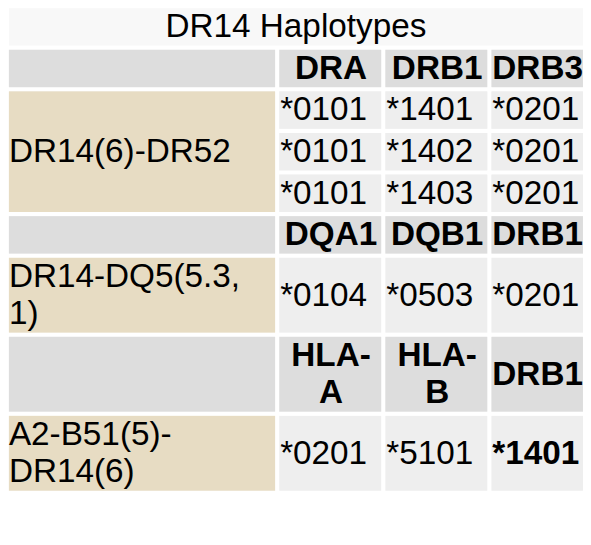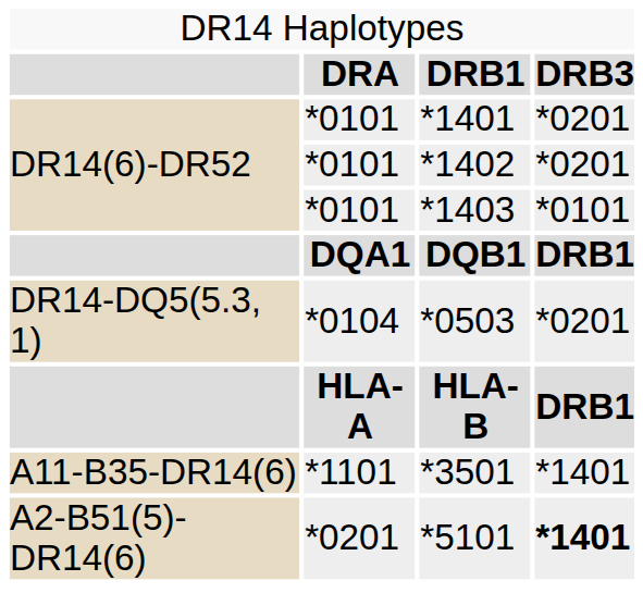 <table id="drugInfoBox" style="float: right; clear: right; margin: 0 0 0.5em 1em; background: #ffffff;" class="toccolours" border=0 cellpadding=0 align=left width="280px">
 <tr style="background:#f8f8f8">
 <td align="center" colspan="4"><div>DR14 Haplotypes</div></td>
 </tr>
 <tr style="background:#f8f8f8">
 <td bgcolor="#dddddd"></td>
 <th bgcolor="#dddddd">DRA</th>
 <th bgcolor="#dddddd">DRB1</th>
 <th bgcolor="#dddddd">DRB3</th>
 </tr>
 <tr style="background:#f8f8f8">
 <td rowspan = "3" bgcolor="#e7dcc3">DR14(6)-DR52</td>
 <td bgcolor="#eeeeee">*0101</td>
 <td bgcolor="#eeeeee">*1401</td>
 <td bgcolor="#eeeeee">*0201</td>
 </tr>
 <tr style="background:#f8f8f8">
 <td bgcolor="#eeeeee">*0101</td>
 <td bgcolor="#eeeeee">*1402</td>
 <td bgcolor="#eeeeee">*0201</td>
 </tr>
 <tr style="background:#f8f8f8">
 <td bgcolor="#eeeeee">*0101</td>
 <td bgcolor="#eeeeee">*1403</td>
-<td bgcolor="#eeeeee">*0201</td>
+<td bgcolor="#eeeeee">*0101</td>
 </tr>
 <tr style="background:#f8f8f8">
 <td bgcolor="#dddddd"></td>
 <th bgcolor="#dddddd">DQA1</th>
 <th bgcolor="#dddddd">DQB1</th>
 <th bgcolor="#dddddd">DRB1</th>
 </tr>
 <tr>
 <td bgcolor="#e7dcc3">DR14-DQ5(5.3, 1)</td>
 <td bgcolor="#eeeeee">*0104</td>
 <td bgcolor="#eeeeee">*0503</td>
 <td bgcolor="#eeeeee">*0201</td>
 </tr>
 <tr style="background:#f8f8f8">
 <td bgcolor="#dddddd"></td>
 <th bgcolor="#dddddd">HLA-A</th>
 <th bgcolor="#dddddd">HLA-B</th>
 <th bgcolor="#dddddd">DRB1</th>
 </tr>
 <tr>
+<td bgcolor="#e7dcc3">A11-B35-DR14(6)</td>
+<td bgcolor="#eeeeee">*1101</td>
+<td bgcolor="#eeeeee">*3501</td>
+<td bgcolor="#eeeeee">*1401</td>
+</tr>
+<tr>
 <td bgcolor="#e7dcc3">A2-B51(5)-DR14(6)</td>
 <td bgcolor="#eeeeee">*0201</td>
 <td bgcolor="#eeeeee">*5101</td>
 <td bgcolor="#eeeeee"><strong>*1401</strong></td>
 </tr>
 <tr>
 </tr>
 </table>
